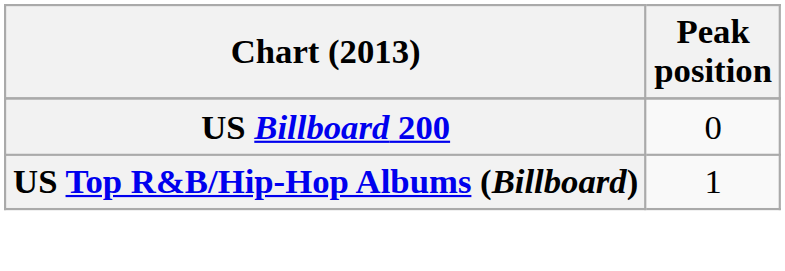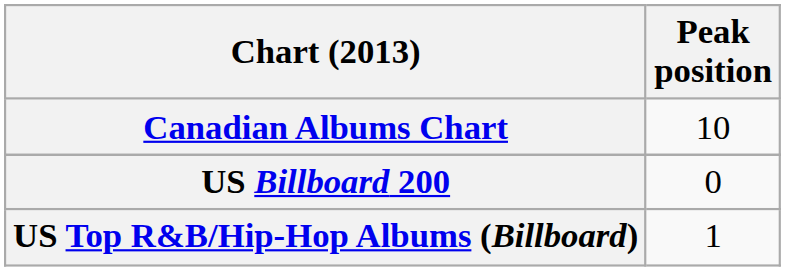 <table class="wikitable sortable plainrowheaders">
 <tr>
 <th scope="col">Chart (2013)</th>
 <th scope="col">Peak<br>position</th>
+</tr>
+<tr>
+<th scope="row"><a href='#'>Canadian Albums Chart</a></th>
+<td align=center>10</td>
 </tr>
 <tr>
 </tr>
 <tr>
 <th scope="row">US <a href='#'><em>Billboard</em> 200</a></th>
 <td style="text-align:center;">0</td>
 </tr>
 <tr>
 <th scope="row">US <a href='#'>Top R&B/Hip-Hop Albums</a> (<em>Billboard</em>)</th>
 <td align=center>1</td>
 </tr>
 </table>
